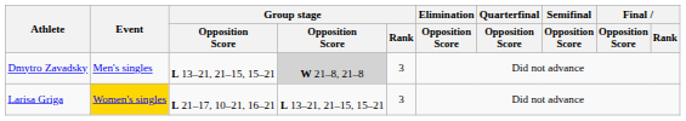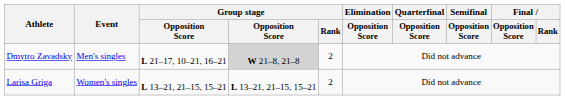 <table class="wikitable" style="font-size:90%">
 <tr>
 <th rowspan=2>Athlete</th>
 <th rowspan=2>Event</th>
 <th colspan=3>Group stage</th>
 <th>Elimination</th>
 <th>Quarterfinal</th>
 <th>Semifinal</th>
 <th colspan=2>Final / </th>
 </tr>
 <tr style="font-size:95%">
 <th>Opposition<br>Score</th>
 <th>Opposition<br>Score</th>
 <th>Rank</th>
 <th>Opposition<br>Score</th>
 <th>Opposition<br>Score</th>
 <th>Opposition<br>Score</th>
 <th>Opposition<br>Score</th>
 <th>Rank</th>
 </tr>
 <tr align=center>
 <td align=left><a href='#'>Dmytro Zavadsky</a></td>
 <td align=left><a href='#'>Men's singles</a></td>
-<td><br> <strong>L</strong> 13–21, 21–15, 15–21</td>
+<td><br> <strong>L</strong> 21–17, 10–21, 16–21</td>
 <td style="background: lightgrey;"><br><strong>W</strong> 21–8, 21–8</td>
-<td>3</td>
+<td>2</td>
 <td colspan=5>Did not advance</td>
 </tr>
 <tr align=center>
 <td align=left><a href='#'>Larisa Griga</a></td>
-<td align=left style="background: gold;"><a href='#'>Women's singles</a></td>
-<td><br> <strong>L</strong> 21–17, 10–21, 16–21</td>
+<td align=left><a href='#'>Women's singles</a></td>
+<td><br> <strong>L</strong> 13–21, 21–15, 15–21</td>
 <td><br><strong>L</strong> 13–21, 21–15, 15–21</td>
-<td>3</td>
+<td>2</td>
 <td colspan=5>Did not advance</td>
 </tr>
 </table>
